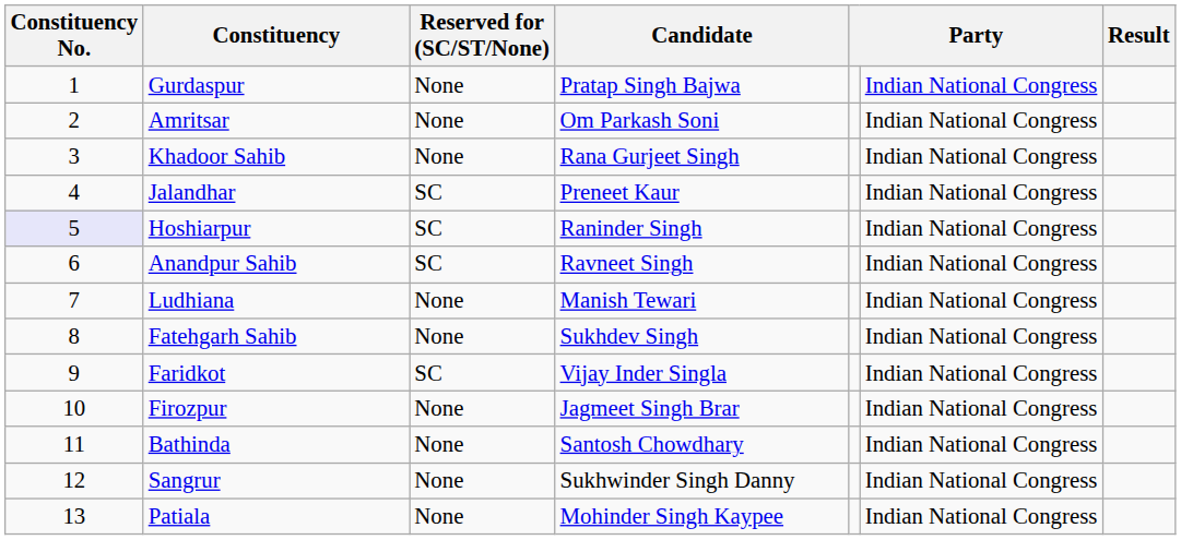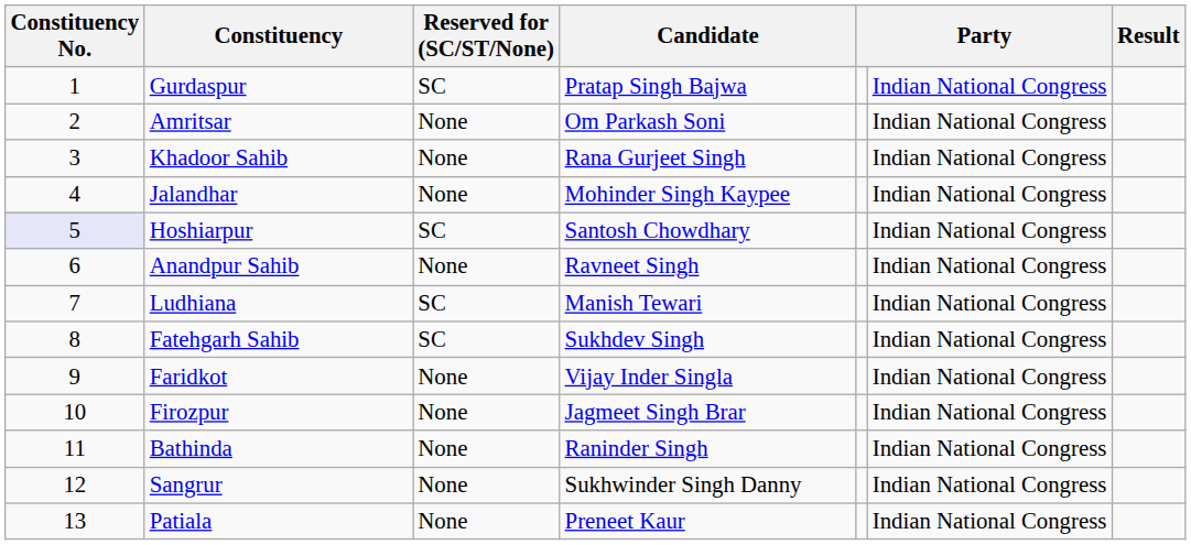 <table class= "wikitable sortable">
 <tr>
 <th>Constituency <br> No.</th>
 <th style="width:180px;">Constituency</th>
 <th>Reserved for<br>(SC/ST/None)</th>
 <th style="width:200px;">Candidate</th>
 <th colspan="2">Party</th>
 <th>Result</th>
 </tr>
 <tr>
 <td align="center">1</td>
 <td><a href='#'>Gurdaspur</a></td>
-<td>None</td>
+<td>SC</td>
 <td><a href='#'>Pratap Singh Bajwa</a></td>
 <td bgcolor=></td>
 <td><a href='#'>Indian National Congress</a></td>
 <td></td>
 </tr>
 <tr>
 <td align="center">2</td>
 <td><a href='#'>Amritsar</a></td>
 <td>None</td>
 <td><a href='#'>Om Parkash Soni</a></td>
 <td bgcolor=></td>
 <td>Indian National Congress</td>
 <td></td>
 </tr>
 <tr>
 <td align="center">3</td>
 <td><a href='#'>Khadoor Sahib</a></td>
 <td>None</td>
 <td><a href='#'>Rana Gurjeet Singh</a></td>
 <td bgcolor=></td>
 <td>Indian National Congress</td>
 <td></td>
 </tr>
 <tr>
 <td align="center">4</td>
 <td><a href='#'>Jalandhar</a></td>
-<td>SC</td>
-<td><a href='#'>Preneet Kaur</a></td>
+<td>None</td>
+<td><a href='#'>Mohinder Singh Kaypee</a></td>
 <td bgcolor=></td>
 <td>Indian National Congress</td>
 <td></td>
 </tr>
 <tr>
 <td align="center" style="background: lavender;">5</td>
 <td><a href='#'>Hoshiarpur</a></td>
 <td>SC</td>
-<td><a href='#'>Raninder Singh</a></td>
+<td><a href='#'>Santosh Chowdhary</a></td>
 <td bgcolor=></td>
 <td>Indian National Congress</td>
 <td></td>
 </tr>
 <tr>
 <td align="center">6</td>
 <td><a href='#'>Anandpur Sahib</a></td>
-<td>SC</td>
+<td>None</td>
 <td><a href='#'>Ravneet Singh</a></td>
 <td bgcolor=></td>
 <td>Indian National Congress</td>
 <td></td>
 </tr>
 <tr>
 <td align="center">7</td>
 <td><a href='#'>Ludhiana</a></td>
-<td>None</td>
+<td>SC</td>
 <td><a href='#'>Manish Tewari</a></td>
 <td bgcolor=></td>
 <td>Indian National Congress</td>
 <td></td>
 </tr>
 <tr>
 <td align="center">8</td>
 <td><a href='#'>Fatehgarh Sahib</a></td>
-<td>None</td>
+<td>SC</td>
 <td><a href='#'>Sukhdev Singh</a></td>
 <td bgcolor=></td>
 <td>Indian National Congress</td>
 <td></td>
 </tr>
 <tr>
 <td align="center">9</td>
 <td><a href='#'>Faridkot</a></td>
-<td>SC</td>
+<td>None</td>
 <td><a href='#'>Vijay Inder Singla</a></td>
 <td bgcolor=></td>
 <td>Indian National Congress</td>
 <td></td>
 </tr>
 <tr>
 <td align="center">10</td>
 <td><a href='#'>Firozpur</a></td>
 <td>None</td>
 <td><a href='#'>Jagmeet Singh Brar</a></td>
 <td bgcolor=></td>
 <td>Indian National Congress</td>
 <td></td>
 </tr>
 <tr>
 <td align="center">11</td>
 <td><a href='#'>Bathinda</a></td>
 <td>None</td>
-<td><a href='#'>Santosh Chowdhary</a></td>
+<td><a href='#'>Raninder Singh</a></td>
 <td bgcolor=></td>
 <td>Indian National Congress</td>
 <td></td>
 </tr>
 <tr>
 <td align="center">12</td>
 <td><a href='#'>Sangrur</a></td>
 <td>None</td>
 <td>Sukhwinder Singh Danny</td>
 <td bgcolor=></td>
 <td>Indian National Congress</td>
 <td></td>
 </tr>
 <tr>
 <td align="center">13</td>
 <td><a href='#'>Patiala</a></td>
 <td>None</td>
-<td><a href='#'>Mohinder Singh Kaypee</a></td>
+<td><a href='#'>Preneet Kaur</a></td>
 <td bgcolor=></td>
 <td>Indian National Congress</td>
 <td></td>
 </tr>
 </table>
